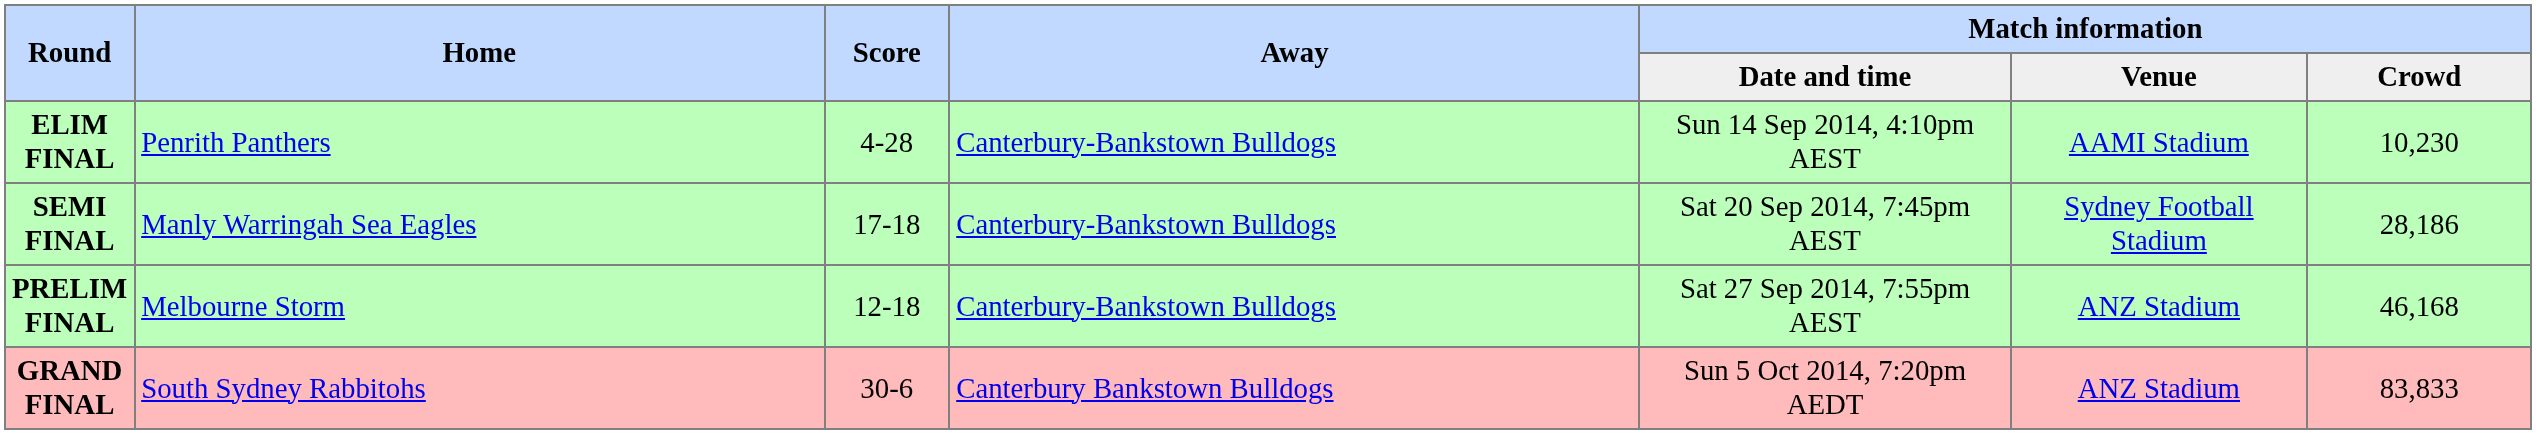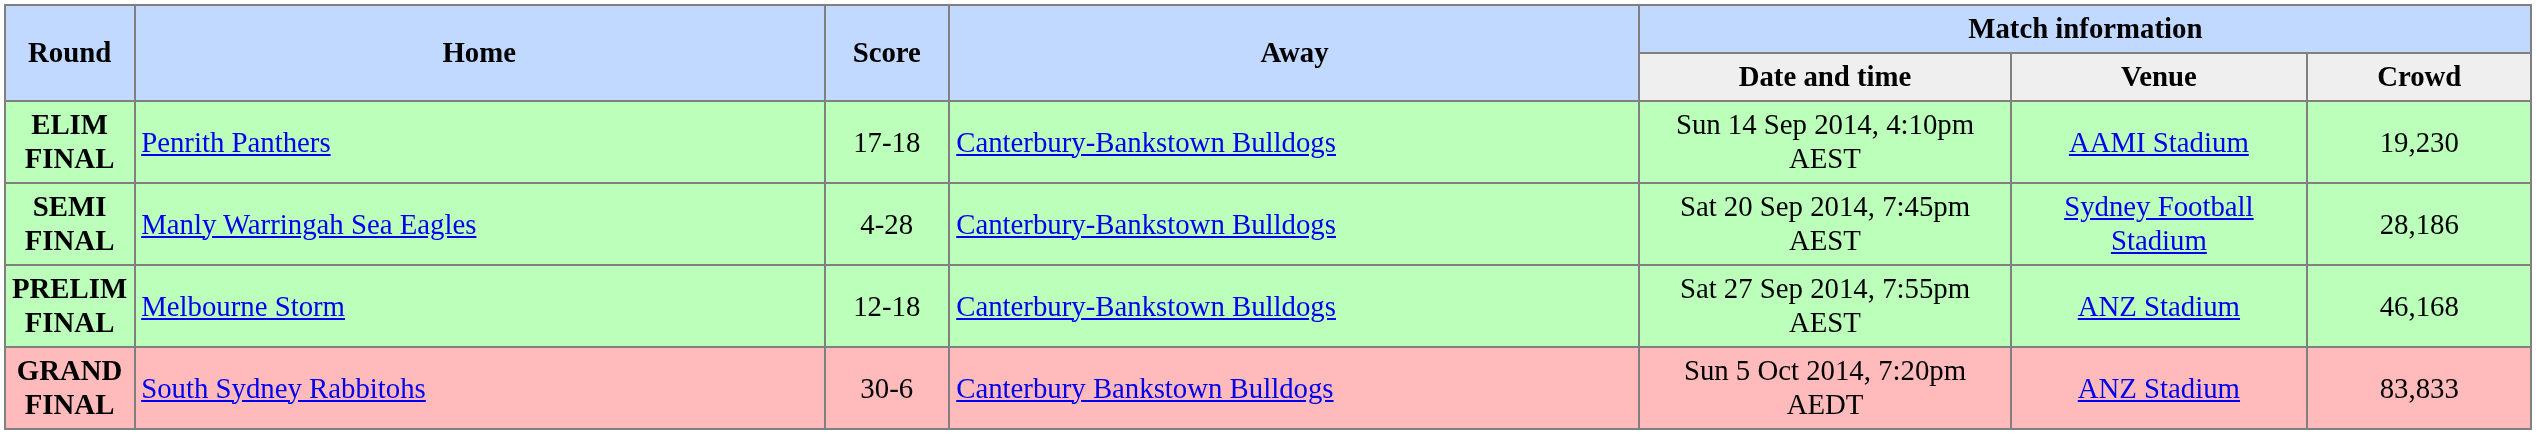 <table border=1 style="border-collapse:collapse; font-size:90%; text-align:center;" cellpadding=3 cellspacing=0 width=100%>
 <tr bgcolor=#C1D8FF>
 <th rowspan=2 width=3%>Round</th>
 <th rowspan=2 width=28%>Home</th>
 <th rowspan=2 width=5%>Score</th>
 <th rowspan=2 width=28%>Away</th>
 <th colspan=6>Match information</th>
 </tr>
 <tr bgcolor=#EFEFEF>
 <th width=15%>Date and time</th>
 <th width=12%>Venue</th>
 <th width=9%>Crowd</th>
 </tr>
 <tr bgcolor=#ffbbbb>
 </tr>
 <tr bgcolor=#bbffbb>
 <td><strong>ELIM FINAL</strong></td>
 <td align=left> <a href='#'>Penrith Panthers</a></td>
-<td>4-28</td>
+<td>17-18</td>
 <td align=left> <a href='#'>Canterbury-Bankstown Bulldogs</a></td>
 <td>Sun 14 Sep 2014, 4:10pm AEST</td>
 <td><a href='#'>AAMI Stadium</a></td>
-<td>10,230</td>
+<td>19,230</td>
 </tr>
 <tr bgcolor=#bbffbb>
 <td><strong>SEMI FINAL</strong></td>
 <td align=left> <a href='#'>Manly Warringah Sea Eagles</a></td>
-<td>17-18</td>
+<td>4-28</td>
 <td align=left> <a href='#'>Canterbury-Bankstown Bulldogs</a></td>
 <td>Sat 20 Sep 2014, 7:45pm AEST</td>
 <td><a href='#'>Sydney Football Stadium</a></td>
 <td>28,186</td>
 </tr>
 <tr bgcolor=#bbffbb>
 <td><strong>PRELIM FINAL</strong></td>
 <td align=left> <a href='#'>Melbourne Storm</a></td>
 <td>12-18</td>
 <td align=left> <a href='#'>Canterbury-Bankstown Bulldogs</a></td>
 <td>Sat 27 Sep 2014, 7:55pm AEST</td>
 <td><a href='#'>ANZ Stadium</a></td>
 <td>46,168</td>
 </tr>
 <tr bgcolor=#ffbbbb>
 <td><strong>GRAND FINAL</strong></td>
 <td align=left> <a href='#'>South Sydney Rabbitohs</a></td>
 <td>30-6</td>
 <td align=left> <a href='#'>Canterbury Bankstown Bulldogs</a></td>
 <td>Sun 5 Oct 2014, 7:20pm AEDT</td>
 <td><a href='#'>ANZ Stadium</a></td>
 <td>83,833</td>
 </tr>
 </table>
